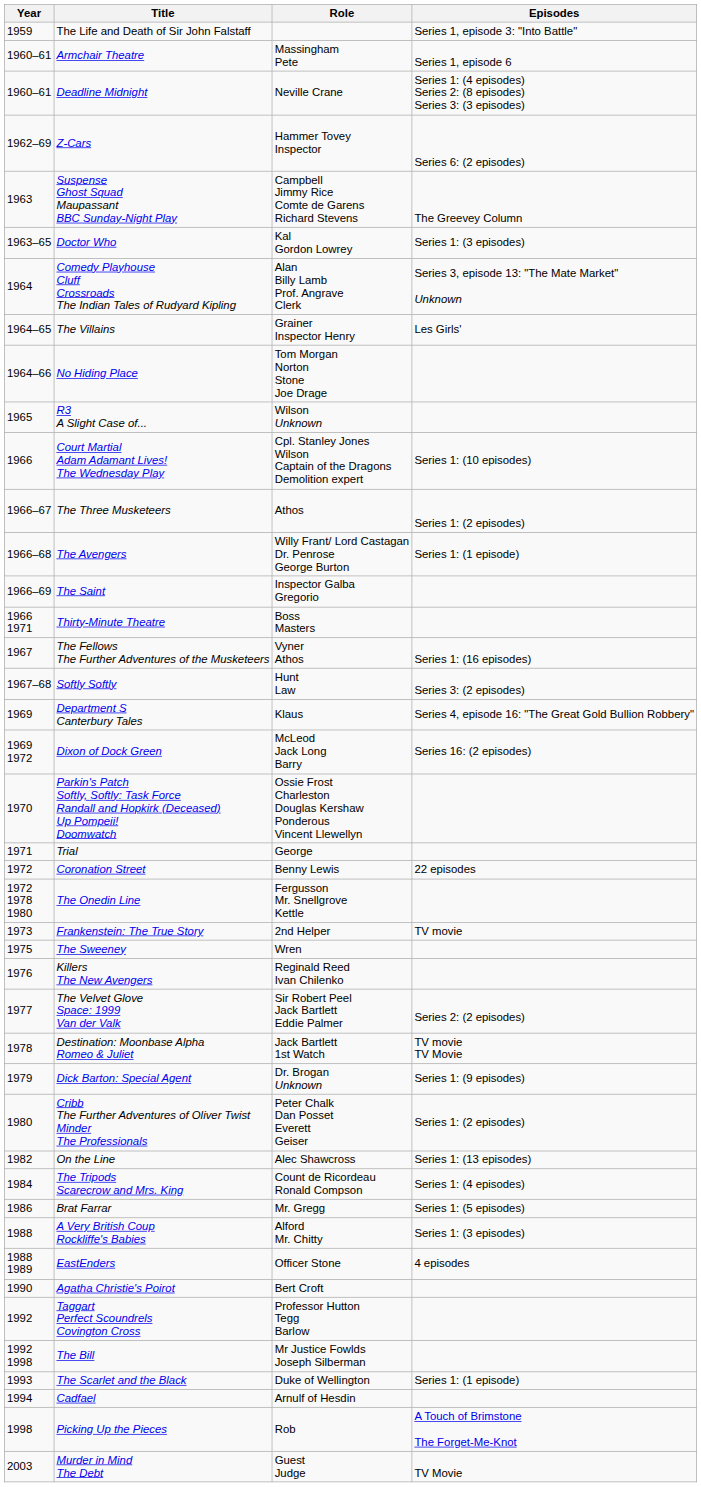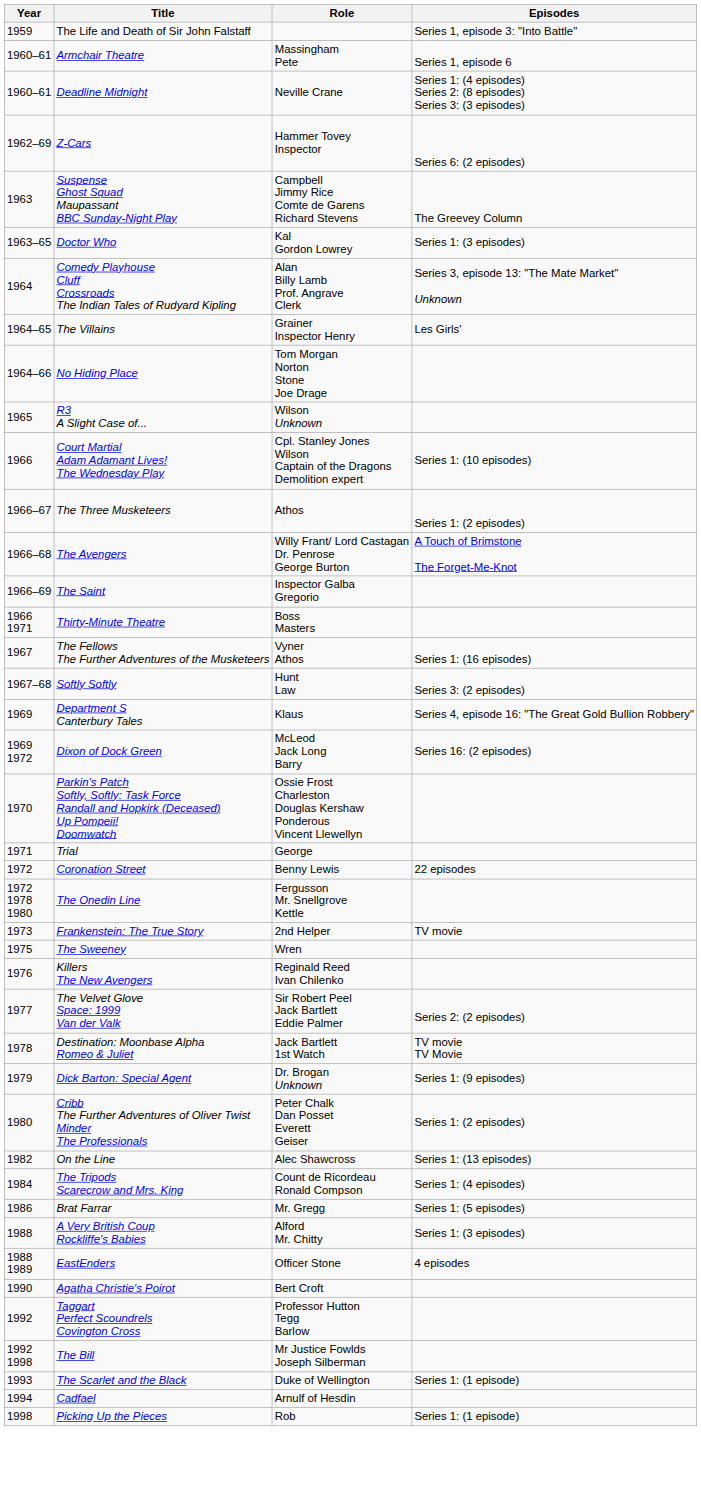 <table class="wikitable sortable jquery-tablesorter">
 <tr>
 <th>Year</th>
 <th>Title</th>
 <th>Role</th>
 <th>Episodes</th>
 </tr>
 <tr>
 <td>1959</td>
 <td>The Life and Death of Sir John Falstaff</td>
 <td></td>
 <td>Series 1, episode 3: "Into Battle"</td>
 </tr>
 <tr>
 <td>1960–61</td>
 <td><em><a href='#'>Armchair Theatre</a></em></td>
 <td>Massingham<br>Pete</td>
 <td><br>Series 1, episode 6</td>
 </tr>
 <tr>
 <td>1960–61</td>
 <td><em><a href='#'>Deadline Midnight</a></em></td>
 <td>Neville Crane</td>
 <td>Series 1: (4 episodes)<br>Series 2: (8 episodes)<br>Series 3: (3 episodes)</td>
 </tr>
 <tr>
 <td>1962–69</td>
 <td><em><a href='#'>Z-Cars</a></em></td>
 <td>Hammer Tovey<br>Inspector</td>
 <td><br><br><br>Series 6: (2 episodes)</td>
 </tr>
 <tr>
 <td>1963</td>
 <td><em><a href='#'>Suspense</a></em><br><em><a href='#'>Ghost Squad</a></em><br><em>Maupassant</em><br><em><a href='#'>BBC Sunday-Night Play</a></em></td>
 <td>Campbell<br>Jimmy Rice<br>Comte de Garens<br>Richard Stevens</td>
 <td><br><br><br>The Greevey Column</td>
 </tr>
 <tr>
 <td>1963–65</td>
 <td><em><a href='#'>Doctor Who</a></em></td>
 <td>Kal<br>Gordon Lowrey</td>
 <td>Series 1: (3 episodes)<br></td>
 </tr>
 <tr>
 <td>1964</td>
 <td><em><a href='#'>Comedy Playhouse</a></em><br><em><a href='#'>Cluff</a></em><br><em><a href='#'>Crossroads</a></em><br><em>The Indian Tales of Rudyard Kipling</em></td>
 <td>Alan<br>Billy Lamb<br>Prof. Angrave<br>Clerk</td>
 <td>Series 3, episode 13: "The Mate Market"<br><br><em>Unknown </em><br></td>
 </tr>
 <tr>
 <td>1964–65</td>
 <td><em>The Villains </em></td>
 <td>Grainer<br>Inspector Henry</td>
 <td>Les Girls'<br></td>
 </tr>
 <tr>
 <td>1964–66</td>
 <td><em><a href='#'>No Hiding Place</a></em></td>
 <td>Tom Morgan<br>Norton<br>Stone<br>Joe Drage</td>
 <td><br></td>
 </tr>
 <tr>
 <td>1965</td>
 <td><em><a href='#'>R3</a></em><br><em>A Slight Case of...</em></td>
 <td>Wilson<br><em>Unknown</em></td>
 <td><br></td>
 </tr>
 <tr>
 <td>1966</td>
 <td><em><a href='#'>Court Martial</a></em><br><em><a href='#'>Adam Adamant Lives!</a></em><br><em><a href='#'>The Wednesday Play</a></em></td>
 <td>Cpl. Stanley Jones<br>Wilson<br>Captain of the Dragons<br>Demolition expert</td>
 <td>Series 1: (10 episodes)</td>
 </tr>
 <tr>
 <td>1966–67</td>
 <td><em>The Three Musketeers </em></td>
 <td>Athos</td>
 <td><br><br>Series 1: (2 episodes)</td>
 </tr>
 <tr>
 <td>1966–68</td>
 <td><em><a href='#'>The Avengers</a> </em></td>
 <td>Willy Frant/ Lord Castagan<br>Dr. Penrose<br>George Burton</td>
-<td>Series 1: (1 episode)</td>
+<td><a href='#'>A Touch of Brimstone</a><br><br><a href='#'>The Forget-Me-Knot</a></td>
 </tr>
 <tr>
 <td>1966–69</td>
 <td><em><a href='#'>The Saint</a></em></td>
 <td>Inspector Galba<br>Gregorio</td>
 <td><br></td>
 </tr>
 <tr>
 <td>1966<br>1971</td>
 <td><em><a href='#'>Thirty-Minute Theatre</a></em></td>
 <td>Boss<br>Masters</td>
 <td><br></td>
 </tr>
 <tr>
 <td>1967</td>
 <td><em>The Fellows</em><br><em>The Further Adventures of the Musketeers</em></td>
 <td>Vyner<br>Athos</td>
 <td><br>Series 1: (16 episodes)</td>
 </tr>
 <tr>
 <td>1967–68</td>
 <td><em><a href='#'>Softly Softly</a> </em></td>
 <td>Hunt<br>Law</td>
 <td><br>Series 3: (2 episodes)</td>
 </tr>
 <tr>
 <td>1969</td>
 <td><em><a href='#'>Department S</a></em><br><em>Canterbury Tales</em></td>
 <td>Klaus</td>
 <td>Series 4, episode 16: "The Great Gold Bullion Robbery"<br></td>
 </tr>
 <tr>
 <td>1969<br>1972</td>
 <td><em><a href='#'>Dixon of Dock Green</a></em></td>
 <td>McLeod<br>Jack Long<br>Barry</td>
 <td>Series 16: (2 episodes)<br></td>
 </tr>
 <tr>
 <td>1970</td>
 <td><em><a href='#'>Parkin's Patch</a></em><br><em><a href='#'>Softly, Softly: Task Force</a></em><br><em><a href='#'>Randall and Hopkirk (Deceased)</a></em><br><em><a href='#'>Up Pompeii!</a></em><br><em><a href='#'>Doomwatch</a></em></td>
 <td>Ossie Frost<br>Charleston<br>Douglas Kershaw<br>Ponderous<br>Vincent Llewellyn</td>
 <td><br><br><br><br></td>
 </tr>
 <tr>
 <td>1971</td>
 <td><em>Trial</em></td>
 <td>George</td>
 <td></td>
 </tr>
 <tr>
 <td>1972</td>
 <td><em><a href='#'>Coronation Street</a></em></td>
 <td>Benny Lewis</td>
 <td>22 episodes</td>
 </tr>
 <tr>
 <td>1972<br>1978<br>1980</td>
 <td><em><a href='#'>The Onedin Line</a></em></td>
 <td>Fergusson<br>Mr. Snellgrove<br>Kettle</td>
 <td><br><br></td>
 </tr>
 <tr>
 <td>1973</td>
 <td><em><a href='#'>Frankenstein: The True Story</a></em></td>
 <td>2nd Helper</td>
 <td>TV movie</td>
 </tr>
 <tr>
 <td>1975</td>
 <td><em><a href='#'>The Sweeney</a></em></td>
 <td>Wren</td>
 <td></td>
 </tr>
 <tr>
 <td>1976</td>
 <td><em>Killers</em><br><em><a href='#'>The New Avengers</a></em></td>
 <td>Reginald Reed<br>Ivan Chilenko</td>
 <td><br></td>
 </tr>
 <tr>
 <td>1977</td>
 <td><em>The Velvet Glove</em><br><em><a href='#'>Space: 1999</a></em><br><em><a href='#'>Van der Valk</a></em></td>
 <td>Sir Robert Peel<br>Jack Bartlett<br>Eddie Palmer</td>
 <td><br>Series 2: (2 episodes)<br></td>
 </tr>
 <tr>
 <td>1978</td>
 <td><em>Destination: Moonbase Alpha</em><br><em><a href='#'>Romeo & Juliet</a></em></td>
 <td>Jack Bartlett<br>1st Watch</td>
 <td>TV movie<br>TV Movie</td>
 </tr>
 <tr>
 <td>1979</td>
 <td><em><a href='#'>Dick Barton: Special Agent</a></em></td>
 <td>Dr. Brogan<br><em>Unknown</em></td>
 <td>Series 1: (9 episodes)</td>
 </tr>
 <tr>
 <td>1980</td>
 <td><em><a href='#'>Cribb</a></em><br><em>The Further Adventures of Oliver Twist</em><br><em><a href='#'>Minder</a> </em><br><em><a href='#'>The Professionals</a> </em></td>
 <td>Peter Chalk<br>Dan Posset<br>Everett<br>Geiser</td>
 <td><br>Series 1: (2 episodes)<br><br></td>
 </tr>
 <tr>
 <td>1982</td>
 <td><em>On the Line</em></td>
 <td>Alec Shawcross</td>
 <td>Series 1: (13 episodes)</td>
 </tr>
 <tr>
 <td>1984</td>
 <td><em><a href='#'>The Tripods</a></em><br><em><a href='#'>Scarecrow and Mrs. King</a></em></td>
 <td>Count de Ricordeau<br>Ronald Compson</td>
 <td>Series 1: (4 episodes)<br></td>
 </tr>
 <tr>
 <td>1986</td>
 <td><em>Brat Farrar</em></td>
 <td>Mr. Gregg</td>
 <td>Series 1: (5 episodes)</td>
 </tr>
 <tr>
 <td>1988</td>
 <td><em><a href='#'>A Very British Coup</a></em><br><em><a href='#'>Rockliffe's Babies</a></em></td>
 <td>Alford<br>Mr. Chitty</td>
 <td>Series 1: (3 episodes)<br></td>
 </tr>
 <tr>
 <td>1988<br>1989</td>
 <td><em><a href='#'>EastEnders</a></em></td>
 <td>Officer Stone</td>
 <td>4 episodes</td>
 </tr>
 <tr>
 <td>1990</td>
 <td><em><a href='#'>Agatha Christie's Poirot</a></em></td>
 <td>Bert Croft</td>
 <td></td>
 </tr>
 <tr>
 <td>1992</td>
 <td><em><a href='#'>Taggart</a></em><br><em><a href='#'>Perfect Scoundrels</a></em><br><em><a href='#'>Covington Cross</a></em></td>
 <td>Professor Hutton<br>Tegg<br>Barlow</td>
 <td><br><br></td>
 </tr>
 <tr>
 <td>1992<br>1998</td>
 <td><em><a href='#'>The Bill</a></em></td>
 <td>Mr Justice Fowlds<br>Joseph Silberman</td>
 <td><br></td>
 </tr>
 <tr>
 <td>1993</td>
 <td><em><a href='#'>The Scarlet and the Black</a></em></td>
 <td>Duke of Wellington</td>
 <td>Series 1: (1 episode)</td>
 </tr>
 <tr>
 <td>1994</td>
 <td><em><a href='#'>Cadfael</a></em></td>
 <td>Arnulf of Hesdin</td>
 <td></td>
 </tr>
 <tr>
 <td>1998</td>
 <td><em><a href='#'>Picking Up the Pieces</a></em></td>
 <td>Rob</td>
-<td><a href='#'>A Touch of Brimstone</a><br><br><a href='#'>The Forget-Me-Knot</a></td>
-</tr>
-<tr>
-<td>2003</td>
-<td><em><a href='#'>Murder in Mind</a></em><br><em><a href='#'>The Debt</a></em></td>
-<td>Guest<br>Judge</td>
-<td><br>TV Movie</td>
+<td>Series 1: (1 episode)</td>
 </tr>
 </table>
